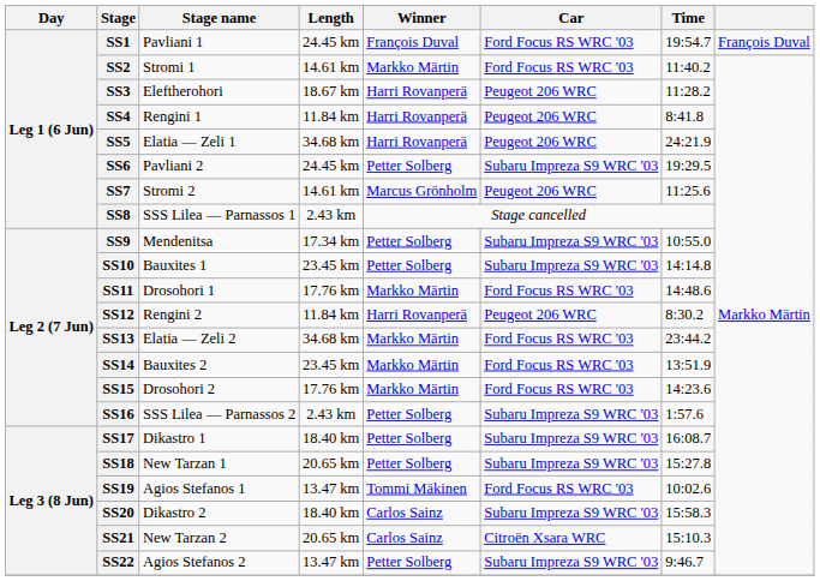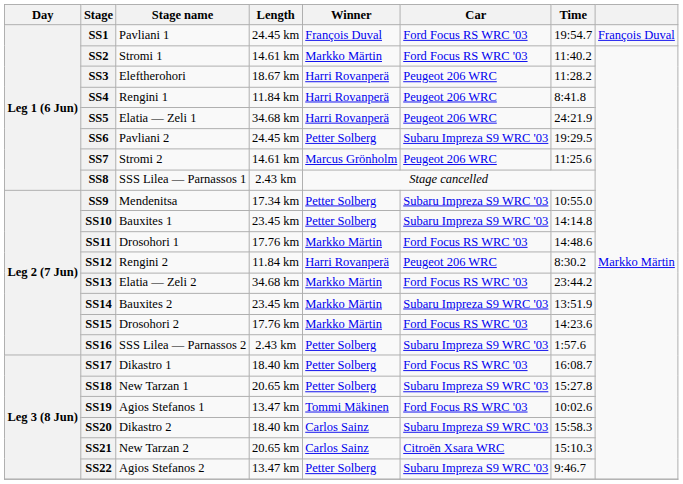 <table class="wikitable" style="font-size: 85%;">
 <tr>
 <th>Day</th>
 <th>Stage</th>
 <th>Stage name</th>
 <th>Length</th>
 <th>Winner</th>
 <th>Car</th>
 <th>Time</th>
 <th></th>
 </tr>
 <tr>
 <th rowspan="8">Leg 1 (6 Jun)</th>
 <th>SS1</th>
 <td>Pavliani 1</td>
 <td align="center">24.45 km</td>
 <td> <a href='#'>François Duval</a></td>
 <td><a href='#'>Ford Focus RS WRC '03</a></td>
 <td>19:54.7</td>
 <td rowspan="1"> <a href='#'>François Duval</a></td>
 </tr>
 <tr>
 <th>SS2</th>
 <td>Stromi 1</td>
 <td align="center">14.61 km</td>
 <td> <a href='#'>Markko Märtin</a></td>
 <td><a href='#'>Ford Focus RS WRC '03</a></td>
 <td>11:40.2</td>
 <td rowspan="21"> <a href='#'>Markko Märtin</a></td>
 </tr>
 <tr>
 <th>SS3</th>
 <td>Eleftherohori</td>
 <td align="center">18.67 km</td>
 <td> <a href='#'>Harri Rovanperä</a></td>
 <td><a href='#'>Peugeot 206 WRC</a></td>
 <td>11:28.2</td>
 </tr>
 <tr>
 <th>SS4</th>
 <td>Rengini 1</td>
 <td align="center">11.84 km</td>
 <td> <a href='#'>Harri Rovanperä</a></td>
 <td><a href='#'>Peugeot 206 WRC</a></td>
 <td>8:41.8</td>
 </tr>
 <tr>
 <th>SS5</th>
 <td>Elatia — Zeli 1</td>
 <td align="center">34.68 km</td>
 <td> <a href='#'>Harri Rovanperä</a></td>
 <td><a href='#'>Peugeot 206 WRC</a></td>
 <td>24:21.9</td>
 </tr>
 <tr>
 <th>SS6</th>
 <td>Pavliani 2</td>
 <td align="center">24.45 km</td>
 <td> <a href='#'>Petter Solberg</a></td>
 <td><a href='#'>Subaru Impreza S9 WRC '03</a></td>
 <td>19:29.5</td>
 </tr>
 <tr>
 <th>SS7</th>
 <td>Stromi 2</td>
 <td align="center">14.61 km</td>
 <td> <a href='#'>Marcus Grönholm</a></td>
 <td><a href='#'>Peugeot 206 WRC</a></td>
 <td>11:25.6</td>
 </tr>
 <tr>
 <th>SS8</th>
 <td>SSS Lilea — Parnassos 1</td>
 <td align="center">2.43 km</td>
 <td colspan="3" align="center"><em>Stage cancelled</em></td>
 </tr>
 <tr>
 <th rowspan="8">Leg 2 (7 Jun)</th>
 <th>SS9</th>
 <td>Mendenitsa</td>
 <td align="center">17.34 km</td>
 <td> <a href='#'>Petter Solberg</a></td>
 <td><a href='#'>Subaru Impreza S9 WRC '03</a></td>
 <td>10:55.0</td>
 </tr>
 <tr>
 <th>SS10</th>
 <td>Bauxites 1</td>
 <td align="center">23.45 km</td>
 <td> <a href='#'>Petter Solberg</a></td>
 <td><a href='#'>Subaru Impreza S9 WRC '03</a></td>
 <td>14:14.8</td>
 </tr>
 <tr>
 <th>SS11</th>
 <td>Drosohori 1</td>
 <td align="center">17.76 km</td>
 <td> <a href='#'>Markko Märtin</a></td>
 <td><a href='#'>Ford Focus RS WRC '03</a></td>
 <td>14:48.6</td>
 </tr>
 <tr>
 <th>SS12</th>
 <td>Rengini 2</td>
 <td align="center">11.84 km</td>
 <td> <a href='#'>Harri Rovanperä</a></td>
 <td><a href='#'>Peugeot 206 WRC</a></td>
 <td>8:30.2</td>
 </tr>
 <tr>
 <th>SS13</th>
 <td>Elatia — Zeli 2</td>
 <td align="center">34.68 km</td>
 <td> <a href='#'>Markko Märtin</a></td>
 <td><a href='#'>Ford Focus RS WRC '03</a></td>
 <td>23:44.2</td>
 </tr>
 <tr>
 <th>SS14</th>
 <td>Bauxites 2</td>
 <td align="center">23.45 km</td>
 <td> <a href='#'>Markko Märtin</a></td>
-<td><a href='#'>Ford Focus RS WRC '03</a></td>
+<td><a href='#'>Subaru Impreza S9 WRC '03</a></td>
 <td>13:51.9</td>
 </tr>
 <tr>
 <th>SS15</th>
 <td>Drosohori 2</td>
 <td align="center">17.76 km</td>
 <td> <a href='#'>Markko Märtin</a></td>
 <td><a href='#'>Ford Focus RS WRC '03</a></td>
 <td>14:23.6</td>
 </tr>
 <tr>
 <th>SS16</th>
 <td>SSS Lilea — Parnassos 2</td>
 <td align="center">2.43 km</td>
 <td> <a href='#'>Petter Solberg</a></td>
 <td><a href='#'>Subaru Impreza S9 WRC '03</a></td>
 <td>1:57.6</td>
 </tr>
 <tr>
 <th rowspan="6">Leg 3 (8 Jun)</th>
 <th>SS17</th>
 <td>Dikastro 1</td>
 <td align="center">18.40 km</td>
 <td> <a href='#'>Petter Solberg</a></td>
-<td><a href='#'>Subaru Impreza S9 WRC '03</a></td>
+<td><a href='#'>Ford Focus RS WRC '03</a></td>
 <td>16:08.7</td>
 </tr>
 <tr>
 <th>SS18</th>
 <td>New Tarzan 1</td>
 <td align="center">20.65 km</td>
 <td> <a href='#'>Petter Solberg</a></td>
 <td><a href='#'>Subaru Impreza S9 WRC '03</a></td>
 <td>15:27.8</td>
 </tr>
 <tr>
 <th>SS19</th>
 <td>Agios Stefanos 1</td>
 <td align="center">13.47 km</td>
 <td> <a href='#'>Tommi Mäkinen</a></td>
 <td><a href='#'>Ford Focus RS WRC '03</a></td>
 <td>10:02.6</td>
 </tr>
 <tr>
 <th>SS20</th>
 <td>Dikastro 2</td>
 <td align="center">18.40 km</td>
 <td> <a href='#'>Carlos Sainz</a></td>
 <td><a href='#'>Subaru Impreza S9 WRC '03</a></td>
 <td>15:58.3</td>
 </tr>
 <tr>
 <th>SS21</th>
 <td>New Tarzan 2</td>
 <td align="center">20.65 km</td>
 <td> <a href='#'>Carlos Sainz</a></td>
 <td><a href='#'>Citroën Xsara WRC</a></td>
 <td>15:10.3</td>
 </tr>
 <tr>
 <th>SS22</th>
 <td>Agios Stefanos 2</td>
 <td align="center">13.47 km</td>
 <td> <a href='#'>Petter Solberg</a></td>
 <td><a href='#'>Subaru Impreza S9 WRC '03</a></td>
 <td>9:46.7</td>
 </tr>
 <tr>
 </tr>
 </table>
